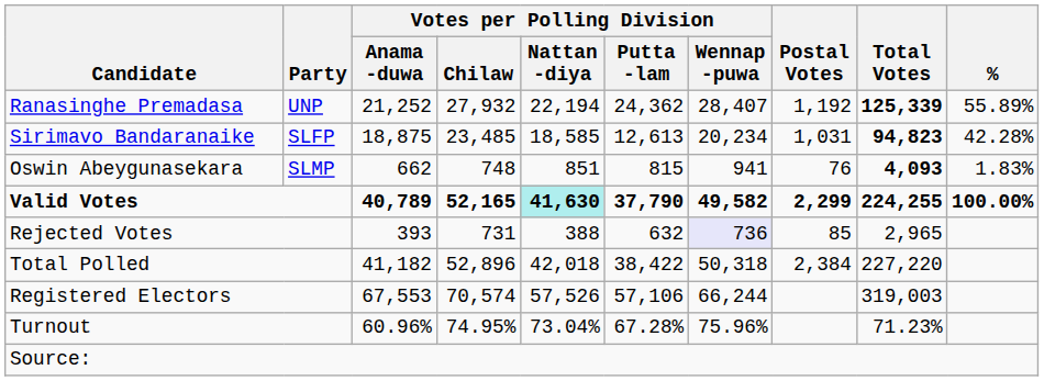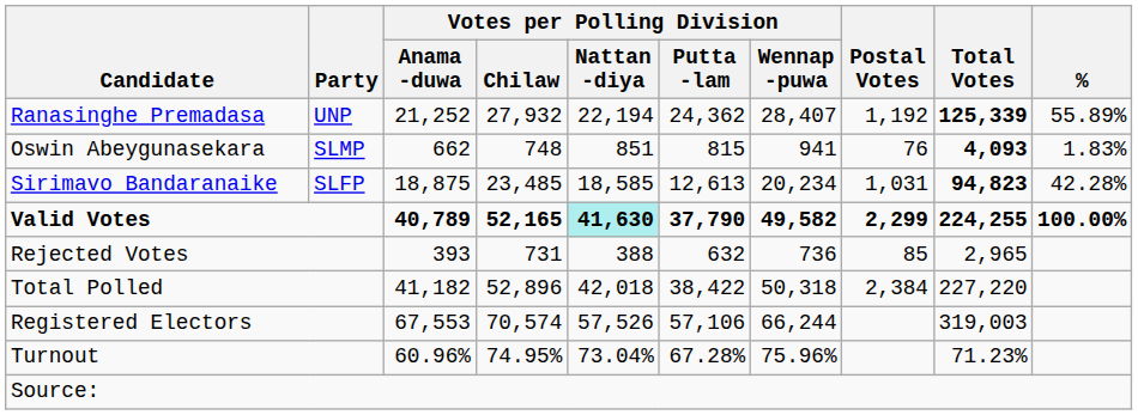 <table class="wikitable" border="1" style="text-align:right;">
 <tr>
 <th align=left valign=bottom rowspan=2 width="180">Candidate</th>
 <th align=left valign=bottom rowspan=2 width="40">Party</th>
 <th colspan=5>Votes per Polling Division</th>
 <th align=center valign=bottom rowspan=2 width="50">Postal<br>Votes</th>
 <th align=center valign=bottom rowspan=2 width="50">Total Votes</th>
 <th align=center valign=bottom rowspan=2 width="50">%</th>
 </tr>
 <tr>
 <th align=center valign=bottom width="50">Anama<br>-duwa</th>
 <th align=center valign=bottom width="50">Chilaw</th>
 <th align=center valign=bottom width="50">Nattan<br>-diya</th>
 <th align=center valign=bottom width="50">Putta<br>-lam</th>
 <th align=center valign=bottom width="50">Wennap<br>-puwa</th>
 </tr>
 <tr>
 <td align=left><a href='#'>Ranasinghe Premadasa</a></td>
 <td align=left><a href='#'>UNP</a></td>
 <td>21,252</td>
 <td>27,932</td>
 <td>22,194</td>
 <td>24,362</td>
 <td>28,407</td>
 <td>1,192</td>
 <td><strong>125,339</strong></td>
 <td>55.89%</td>
 </tr>
 <tr>
+<td align=left>Oswin Abeygunasekara</td>
+<td align=left><a href='#'>SLMP</a></td>
+<td>662</td>
+<td>748</td>
+<td>851</td>
+<td>815</td>
+<td>941</td>
+<td>76</td>
+<td><strong>4,093</strong></td>
+<td>1.83%</td>
+</tr>
+<tr>
 <td align=left><a href='#'>Sirimavo Bandaranaike</a></td>
 <td align=left><a href='#'>SLFP</a></td>
 <td>18,875</td>
 <td>23,485</td>
 <td>18,585</td>
 <td>12,613</td>
 <td>20,234</td>
 <td>1,031</td>
 <td><strong>94,823</strong></td>
 <td>42.28%</td>
-</tr>
-<tr>
-<td align=left>Oswin Abeygunasekara</td>
-<td align=left><a href='#'>SLMP</a></td>
-<td>662</td>
-<td>748</td>
-<td>851</td>
-<td>815</td>
-<td>941</td>
-<td>76</td>
-<td><strong>4,093</strong></td>
-<td>1.83%</td>
 </tr>
 <tr>
 <td align=left colspan=2><strong>Valid Votes</strong></td>
 <td><strong>40,789</strong></td>
 <td><strong>52,165</strong></td>
 <td style="background: paleturquoise;"><strong>41,630</strong></td>
 <td><strong>37,790</strong></td>
 <td><strong>49,582</strong></td>
 <td><strong>2,299</strong></td>
 <td><strong>224,255</strong></td>
 <td><strong>100.00%</strong></td>
 </tr>
 <tr>
 <td align=left colspan=2>Rejected Votes</td>
 <td>393</td>
 <td>731</td>
 <td>388</td>
 <td>632</td>
-<td style="background: lavender;">736</td>
+<td>736</td>
 <td>85</td>
 <td>2,965</td>
 <td></td>
 </tr>
 <tr>
 <td align=left colspan=2>Total Polled</td>
 <td>41,182</td>
 <td>52,896</td>
 <td>42,018</td>
 <td>38,422</td>
 <td>50,318</td>
 <td>2,384</td>
 <td>227,220</td>
 <td></td>
 </tr>
 <tr>
 <td align=left colspan=2>Registered Electors</td>
 <td>67,553</td>
 <td>70,574</td>
 <td>57,526</td>
 <td>57,106</td>
 <td>66,244</td>
 <td></td>
 <td>319,003</td>
 <td></td>
 </tr>
 <tr>
 <td align=left colspan=2>Turnout</td>
 <td>60.96%</td>
 <td>74.95%</td>
 <td>73.04%</td>
 <td>67.28%</td>
 <td>75.96%</td>
 <td></td>
 <td>71.23%</td>
 <td></td>
 </tr>
 <tr>
 <td align=left colspan=10>Source:</td>
 </tr>
 </table>
